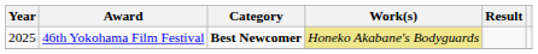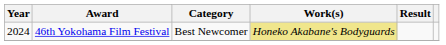 <table class="wikitable">
 <tr>
 <th>Year</th>
 <th>Award</th>
 <th>Category</th>
 <th>Work(s)</th>
 <th>Result</th>
 <th></th>
 </tr>
 <tr>
-<td>2025</td>
+<td>2024</td>
 <td><a href='#'>46th Yokohama Film Festival</a></td>
-<td><strong>Best Newcomer</strong></td>
+<td>Best Newcomer</td>
 <td style="background: khaki;"><em>Honeko Akabane's Bodyguards</em></td>
 <td></td>
 <td></td>
 </tr>
 <tr>
 </tr>
 </table>
